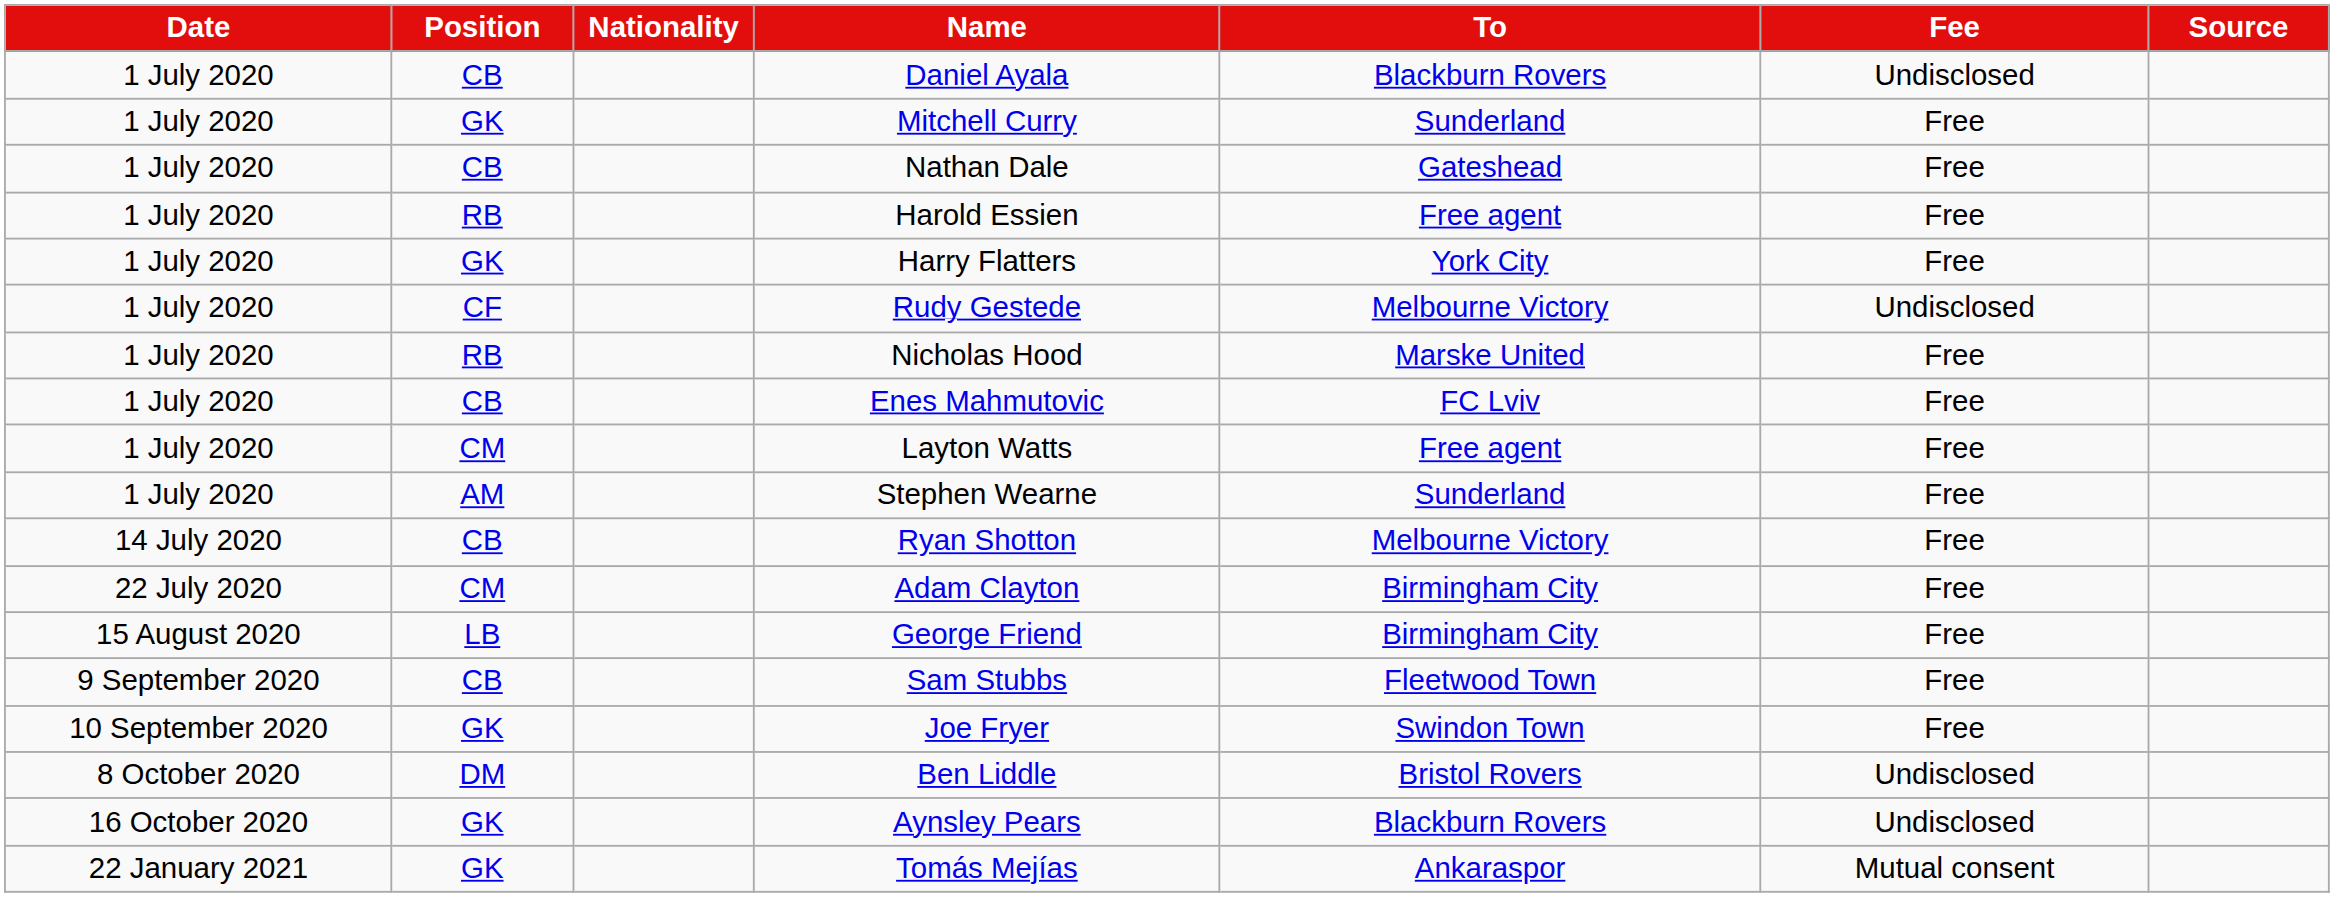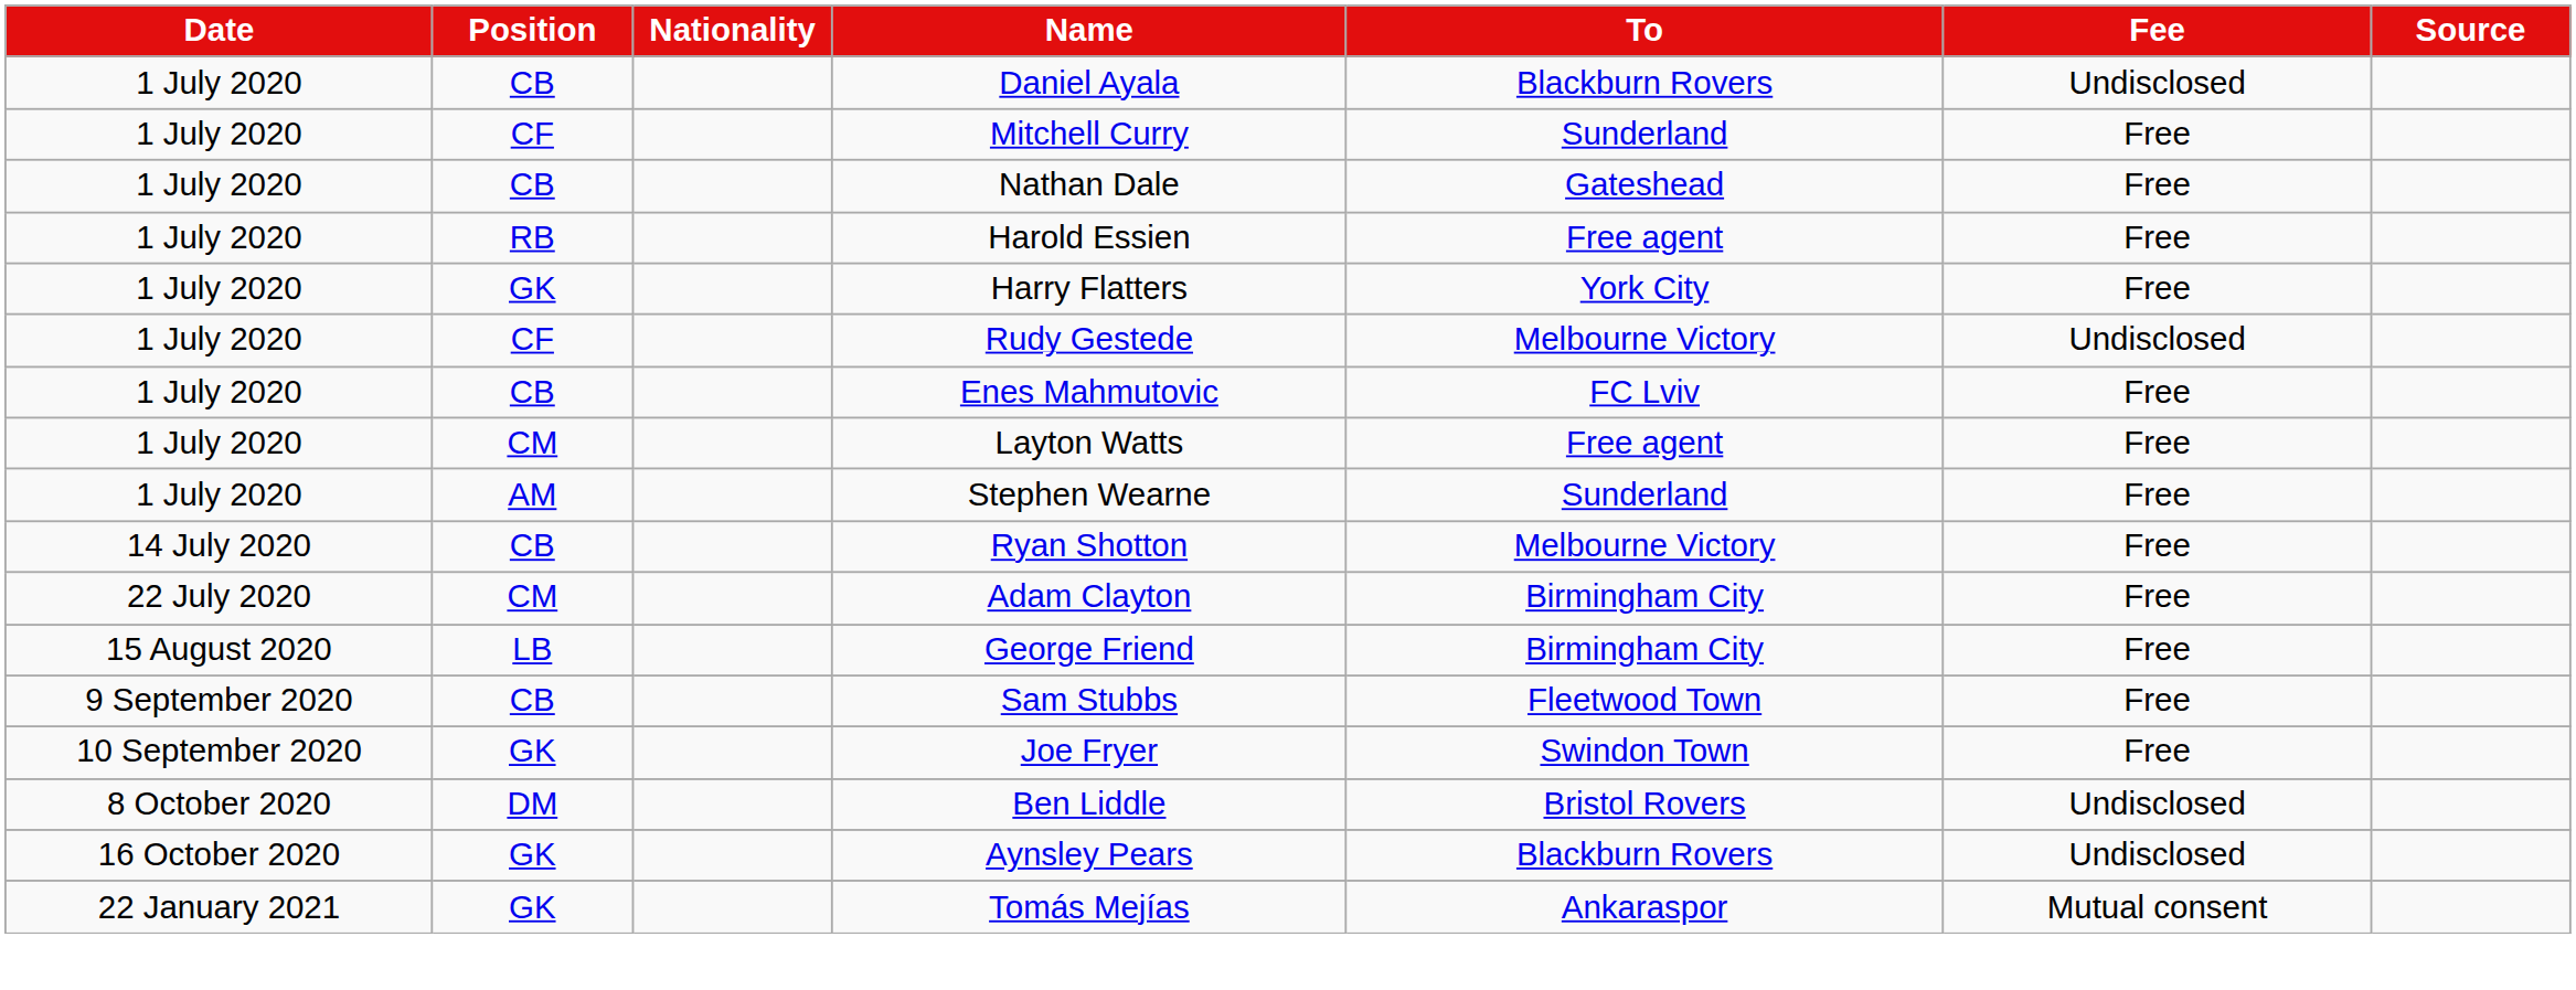 <table class="wikitable"  style="text-align:center; width:100%; ">
 <tr>
 <th style="background:#E20E0E; color:white; width:15%">Date</th>
 <th style="background:#E20E0E; color:white; width:07%">Position</th>
 <th style="background:#E20E0E; color:white; width:07%">Nationality</th>
 <th style="background:#E20E0E; color:white; width:18%">Name</th>
 <th style="background:#E20E0E; color:white; width:21%">To</th>
 <th style="background:#E20E0E; color:white; width:15%">Fee</th>
 <th style="background:#E20E0E; color:white; width:07%">Source</th>
 </tr>
 <tr>
 <td>1 July 2020</td>
 <td><a href='#'>CB</a></td>
 <td></td>
 <td><a href='#'>Daniel Ayala</a></td>
 <td><a href='#'>Blackburn Rovers</a></td>
 <td>Undisclosed</td>
 <td></td>
 </tr>
 <tr>
 <td>1 July 2020</td>
-<td><a href='#'>GK</a></td>
+<td><a href='#'>CF</a></td>
 <td></td>
 <td><a href='#'>Mitchell Curry</a></td>
 <td><a href='#'>Sunderland</a></td>
 <td>Free</td>
 <td></td>
 </tr>
 <tr>
 <td>1 July 2020</td>
 <td><a href='#'>CB</a></td>
 <td></td>
 <td>Nathan Dale</td>
 <td><a href='#'>Gateshead</a></td>
 <td>Free</td>
 <td></td>
 </tr>
 <tr>
 <td>1 July 2020</td>
 <td><a href='#'>RB</a></td>
 <td></td>
 <td>Harold Essien</td>
 <td><a href='#'>Free agent</a></td>
 <td>Free</td>
 <td></td>
 </tr>
 <tr>
 <td>1 July 2020</td>
 <td><a href='#'>GK</a></td>
 <td></td>
 <td>Harry Flatters</td>
 <td><a href='#'>York City</a></td>
 <td>Free</td>
 <td></td>
 </tr>
 <tr>
 <td>1 July 2020</td>
 <td><a href='#'>CF</a></td>
 <td></td>
 <td><a href='#'>Rudy Gestede</a></td>
 <td> <a href='#'>Melbourne Victory</a></td>
 <td>Undisclosed</td>
-<td></td>
-</tr>
-<tr>
-<td>1 July 2020</td>
-<td><a href='#'>RB</a></td>
-<td></td>
-<td>Nicholas Hood</td>
-<td><a href='#'>Marske United</a></td>
-<td>Free</td>
 <td></td>
 </tr>
 <tr>
 <td>1 July 2020</td>
 <td><a href='#'>CB</a></td>
 <td></td>
 <td><a href='#'>Enes Mahmutovic</a></td>
 <td> <a href='#'>FC Lviv</a></td>
 <td>Free</td>
 <td></td>
 </tr>
 <tr>
 <td>1 July 2020</td>
 <td><a href='#'>CM</a></td>
 <td></td>
 <td>Layton Watts</td>
 <td><a href='#'>Free agent</a></td>
 <td>Free</td>
 <td></td>
 </tr>
 <tr>
 <td>1 July 2020</td>
 <td><a href='#'>AM</a></td>
 <td></td>
 <td>Stephen Wearne</td>
 <td><a href='#'>Sunderland</a></td>
 <td>Free</td>
 <td></td>
 </tr>
 <tr>
 <td>14 July 2020</td>
 <td><a href='#'>CB</a></td>
 <td></td>
 <td><a href='#'>Ryan Shotton</a></td>
 <td> <a href='#'>Melbourne Victory</a></td>
 <td>Free</td>
 <td></td>
 </tr>
 <tr>
 <td>22 July 2020</td>
 <td><a href='#'>CM</a></td>
 <td></td>
 <td><a href='#'>Adam Clayton</a></td>
 <td><a href='#'>Birmingham City</a></td>
 <td>Free</td>
 <td></td>
 </tr>
 <tr>
 <td>15 August 2020</td>
 <td><a href='#'>LB</a></td>
 <td></td>
 <td><a href='#'>George Friend</a></td>
 <td><a href='#'>Birmingham City</a></td>
 <td>Free</td>
 <td></td>
 </tr>
 <tr>
 <td>9 September 2020</td>
 <td><a href='#'>CB</a></td>
 <td></td>
 <td><a href='#'>Sam Stubbs</a></td>
 <td><a href='#'>Fleetwood Town</a></td>
 <td>Free</td>
 <td></td>
 </tr>
 <tr>
 <td>10 September 2020</td>
 <td><a href='#'>GK</a></td>
 <td></td>
 <td><a href='#'>Joe Fryer</a></td>
 <td><a href='#'>Swindon Town</a></td>
 <td>Free</td>
 <td></td>
 </tr>
 <tr>
 <td>8 October 2020</td>
 <td><a href='#'>DM</a></td>
 <td></td>
 <td><a href='#'>Ben Liddle</a></td>
 <td><a href='#'>Bristol Rovers</a></td>
 <td>Undisclosed</td>
 <td></td>
 </tr>
 <tr>
 <td>16 October 2020</td>
 <td><a href='#'>GK</a></td>
 <td></td>
 <td><a href='#'>Aynsley Pears</a></td>
 <td><a href='#'>Blackburn Rovers</a></td>
 <td>Undisclosed</td>
 <td></td>
 </tr>
 <tr>
 <td>22 January 2021</td>
 <td><a href='#'>GK</a></td>
 <td></td>
 <td><a href='#'>Tomás Mejías</a></td>
 <td> <a href='#'>Ankaraspor</a></td>
 <td>Mutual consent</td>
 <td></td>
 </tr>
 </table>
